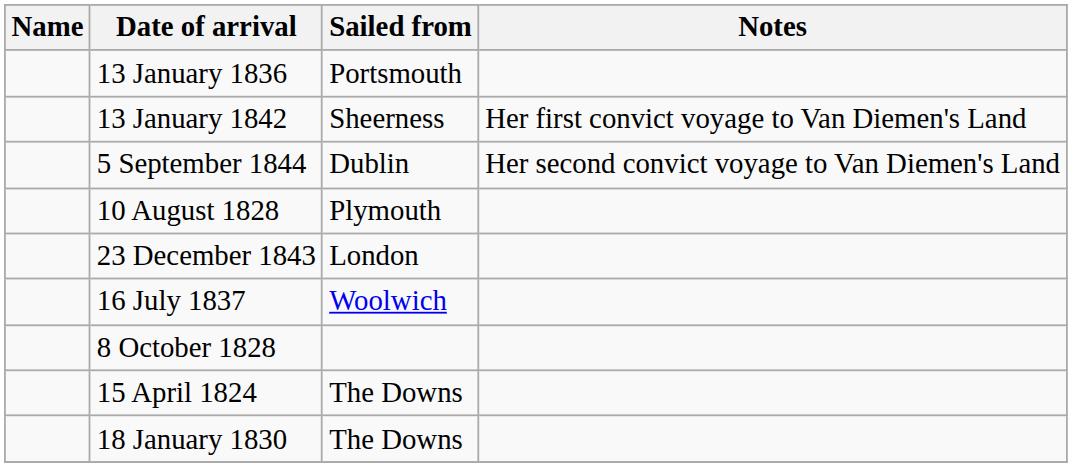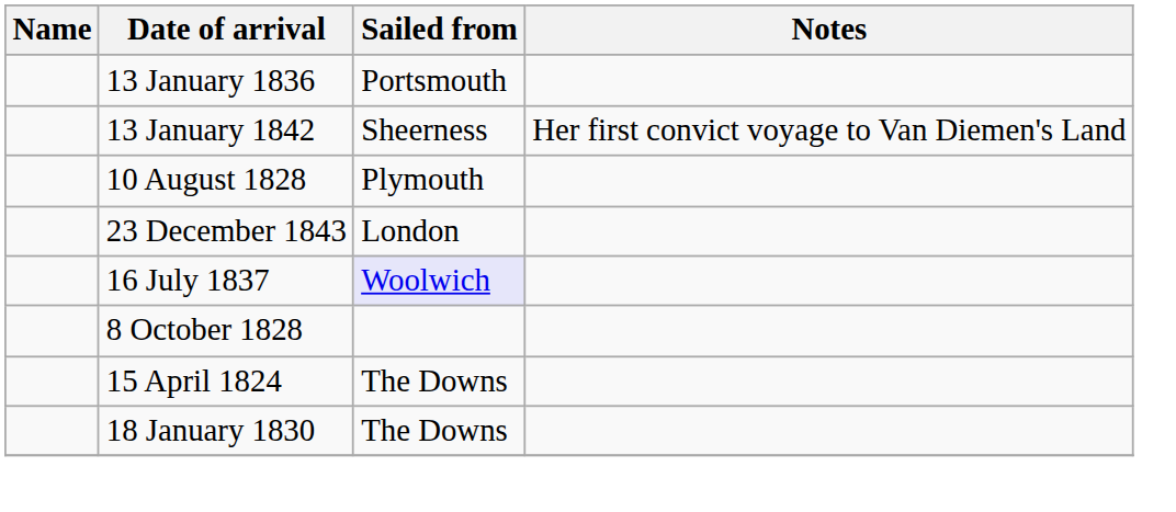 <table class="wikitable sortable" border="1">
 <tr>
 <th>Name</th>
 <th>Date of arrival</th>
 <th>Sailed from</th>
 <th>Notes</th>
 </tr>
 <tr>
 <td></td>
 <td>13 January 1836</td>
 <td>Portsmouth</td>
 <td></td>
 </tr>
 <tr>
 <td></td>
 <td>13 January 1842</td>
 <td>Sheerness</td>
 <td>Her first convict voyage to Van Diemen's Land</td>
 </tr>
 <tr>
 <td></td>
-<td>5 September 1844</td>
-<td>Dublin</td>
-<td>Her second convict voyage to Van Diemen's Land</td>
-</tr>
-<tr>
-<td></td>
 <td>10 August 1828</td>
 <td>Plymouth</td>
 <td></td>
 </tr>
 <tr>
 <td></td>
 <td>23 December 1843</td>
 <td>London</td>
 <td></td>
 </tr>
 <tr>
 <td></td>
 <td>16 July 1837</td>
-<td><a href='#'>Woolwich</a></td>
+<td style="background: lavender;"><a href='#'>Woolwich</a></td>
 <td></td>
 </tr>
 <tr>
 <td></td>
 <td>8 October 1828</td>
 <td></td>
 <td></td>
 </tr>
 <tr>
 <td></td>
 <td>15 April 1824</td>
 <td>The Downs</td>
 <td></td>
 </tr>
 <tr>
 <td></td>
 <td>18 January 1830</td>
 <td>The Downs</td>
 <td></td>
 </tr>
 <tr>
 </tr>
 </table>
